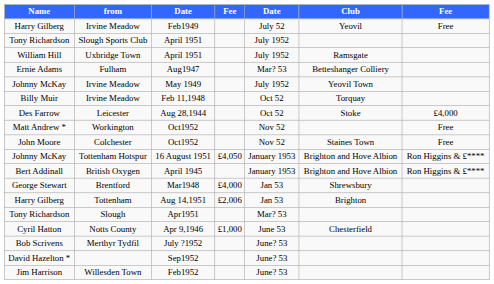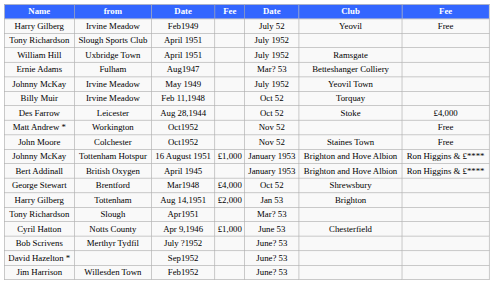 <table class="wikitable" style="text-align:center; font-size:90%; width:90%;">
 <tr>
 <th style="background:#3366ff; color:#FFFFFF; text-align:center;"><strong>Name</strong></th>
 <th style="background:#3366ff; color:#FFFFFF; text-align:center;">from</th>
 <th style="background:#3366ff; color:#FFFFFF; text-align:center;">Date</th>
 <th style="background:#3366ff; color:#FFFFFF; text-align:center;">Fee</th>
 <th style="background:#3366ff; color:#FFFFFF; text-align:center;"><strong>Date</strong></th>
 <th style="background:#3366ff; color:#FFFFFF; text-align:center;">Club</th>
 <th style="background:#3366ff; color:#FFFFFF; text-align:center;">Fee</th>
 </tr>
 <tr>
 <td>Harry Gilberg</td>
 <td>Irvine Meadow</td>
 <td>Feb1949</td>
 <td></td>
 <td>July 52</td>
 <td>Yeovil</td>
 <td>Free</td>
 </tr>
 <tr>
 <td>Tony Richardson</td>
 <td>Slough Sports Club</td>
 <td>April 1951</td>
 <td></td>
 <td>July 1952</td>
 <td></td>
 <td></td>
 </tr>
 <tr>
 <td>William Hill</td>
 <td>Uxbridge Town</td>
 <td>April 1951</td>
 <td></td>
 <td>July 1952</td>
 <td>Ramsgate</td>
 <td></td>
 </tr>
 <tr>
 <td>Ernie Adams</td>
 <td>Fulham</td>
 <td>Aug1947</td>
 <td></td>
 <td>Mar? 53</td>
 <td>Betteshanger Colliery</td>
 <td></td>
 </tr>
 <tr>
 <td>Johnny McKay</td>
 <td>Irvine Meadow</td>
 <td>May 1949</td>
 <td></td>
 <td>July 1952</td>
 <td>Yeovil Town</td>
 <td></td>
 </tr>
 <tr>
 <td>Billy Muir</td>
 <td>Irvine Meadow</td>
 <td>Feb 11,1948</td>
 <td></td>
 <td>Oct 52</td>
 <td>Torquay</td>
 <td></td>
 </tr>
 <tr>
 <td>Des Farrow</td>
 <td>Leicester</td>
 <td>Aug 28,1944</td>
 <td></td>
 <td>Oct 52</td>
 <td>Stoke</td>
 <td>£4,000</td>
 </tr>
 <tr>
 <td>Matt Andrew *</td>
 <td>Workington</td>
 <td>Oct1952</td>
 <td></td>
 <td>Nov 52</td>
 <td></td>
 <td>Free</td>
 </tr>
 <tr>
 <td>John Moore</td>
 <td>Colchester</td>
 <td>Oct1952</td>
 <td></td>
 <td>Nov 52</td>
 <td>Staines Town</td>
 <td>Free</td>
 </tr>
 <tr>
 <td>Johnny McKay</td>
 <td>Tottenham Hotspur</td>
 <td>16 August 1951</td>
-<td>£4,050</td>
+<td>£1,000</td>
 <td>January 1953</td>
 <td>Brighton and Hove Albion</td>
 <td>Ron Higgins & £****</td>
 </tr>
 <tr>
 <td>Bert Addinall</td>
 <td>British Oxygen</td>
 <td>April 1945</td>
 <td></td>
 <td>January 1953</td>
 <td>Brighton and Hove Albion</td>
 <td>Ron Higgins & £****</td>
 </tr>
 <tr>
 <td>George Stewart</td>
 <td>Brentford</td>
 <td>Mar1948</td>
 <td>£4,000</td>
-<td>Jan 53</td>
+<td>Oct 52</td>
 <td>Shrewsbury</td>
 <td></td>
 </tr>
 <tr>
 <td>Harry Gilberg</td>
 <td>Tottenham</td>
 <td>Aug 14,1951</td>
-<td>£2,006</td>
+<td>£2,000</td>
 <td>Jan 53</td>
 <td>Brighton</td>
 <td></td>
 </tr>
 <tr>
 <td>Tony Richardson</td>
 <td>Slough</td>
 <td>Apr1951</td>
 <td></td>
 <td>Mar? 53</td>
 <td></td>
 <td></td>
 </tr>
 <tr>
 <td>Cyril Hatton</td>
 <td>Notts County</td>
 <td>Apr 9,1946</td>
 <td>£1,000</td>
 <td>June 53</td>
 <td>Chesterfield</td>
 <td></td>
 </tr>
 <tr>
 <td>Bob Scrivens</td>
 <td>Merthyr Tydfil</td>
 <td>July ?1952</td>
 <td></td>
 <td>June? 53</td>
 <td></td>
 <td></td>
 </tr>
 <tr>
 <td>David Hazelton *</td>
 <td></td>
 <td>Sep1952</td>
 <td></td>
 <td>June? 53</td>
 <td></td>
 <td></td>
 </tr>
 <tr>
 <td>Jim Harrison</td>
 <td>Willesden Town</td>
 <td>Feb1952</td>
 <td></td>
 <td>June? 53</td>
 <td></td>
 <td></td>
 </tr>
 </table>
